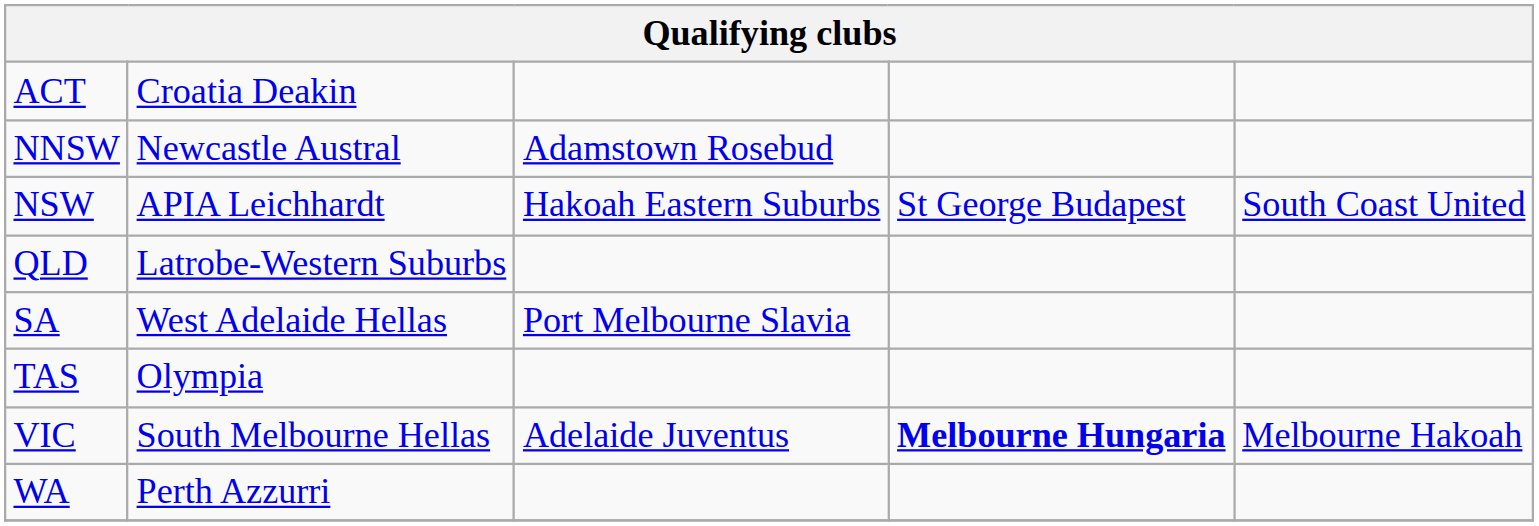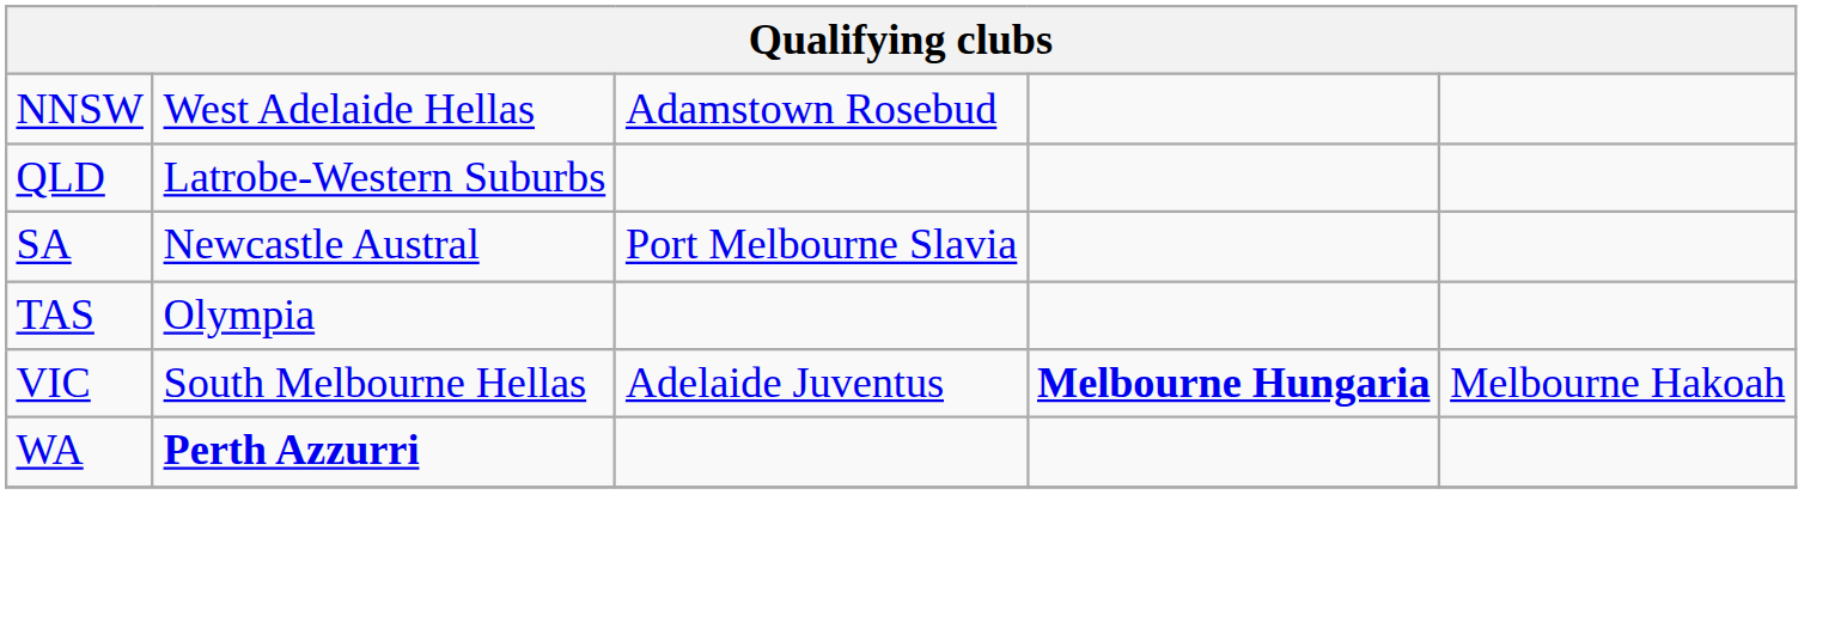 <table class="wikitable">
 <tr>
 <th colspan=5>Qualifying clubs</th>
 </tr>
 <tr>
-<td> <a href='#'>ACT</a></td>
-<td><a href='#'>Croatia Deakin</a></td>
-<td></td>
-<td></td>
-<td></td>
-</tr>
-<tr>
 <td> <a href='#'>NNSW</a></td>
-<td><a href='#'>Newcastle Austral</a></td>
+<td><a href='#'>West Adelaide Hellas</a></td>
 <td><a href='#'>Adamstown Rosebud</a></td>
 <td></td>
 <td></td>
-</tr>
-<tr>
-<td> <a href='#'>NSW</a></td>
-<td><a href='#'>APIA Leichhardt</a></td>
-<td><a href='#'>Hakoah Eastern Suburbs</a></td>
-<td><a href='#'>St George Budapest</a></td>
-<td><a href='#'>South Coast United</a></td>
 </tr>
 <tr>
 <td> <a href='#'>QLD</a></td>
 <td><a href='#'>Latrobe-Western Suburbs</a></td>
 <td></td>
 <td></td>
 <td></td>
 </tr>
 <tr>
 <td> <a href='#'>SA</a></td>
-<td><a href='#'>West Adelaide Hellas</a></td>
+<td><a href='#'>Newcastle Austral</a></td>
 <td><a href='#'>Port Melbourne Slavia</a></td>
 <td></td>
 <td></td>
 </tr>
 <tr>
 <td> <a href='#'>TAS</a></td>
 <td><a href='#'>Olympia</a></td>
 <td></td>
 <td></td>
 <td></td>
 </tr>
 <tr>
 <td> <a href='#'>VIC</a></td>
 <td><a href='#'>South Melbourne Hellas</a></td>
 <td><a href='#'>Adelaide Juventus</a></td>
 <td><strong><a href='#'>Melbourne Hungaria</a></strong></td>
 <td><a href='#'>Melbourne Hakoah</a></td>
 </tr>
 <tr>
 <td> <a href='#'>WA</a></td>
-<td><a href='#'>Perth Azzurri</a></td>
+<td><strong><a href='#'>Perth Azzurri</a></strong></td>
 <td></td>
 <td></td>
 <td></td>
 </tr>
 <tr>
 </tr>
 </table>
